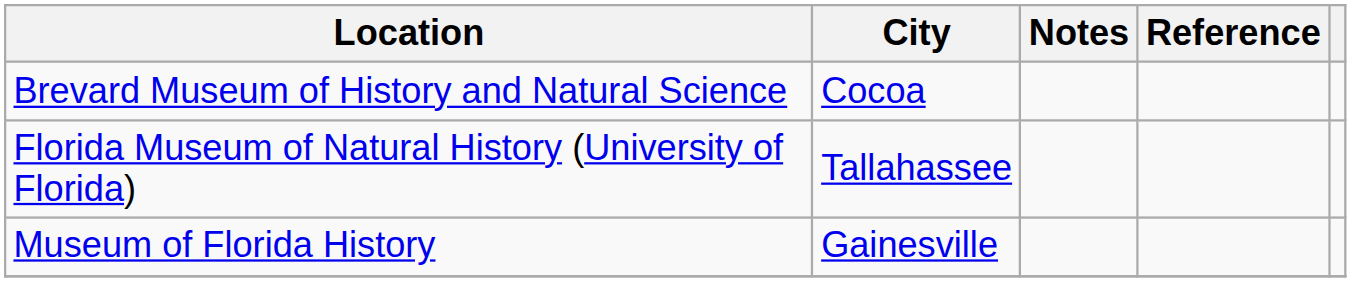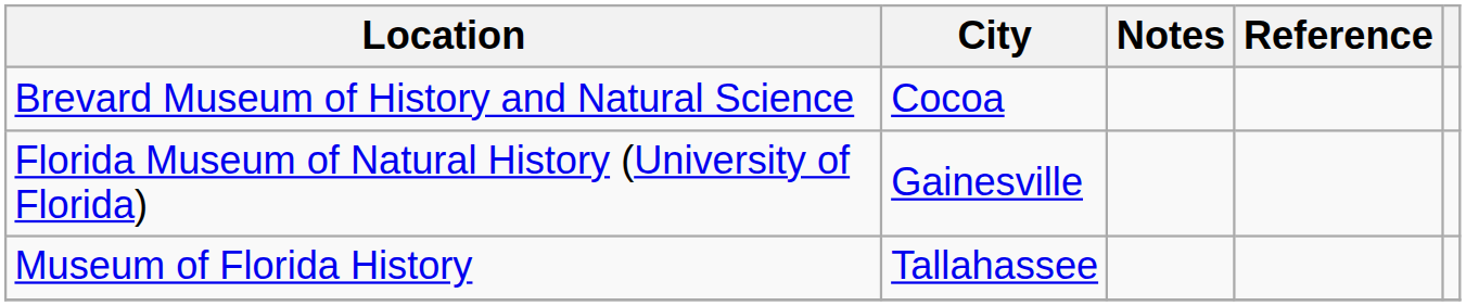 <table class="wikitable">
 <tr>
 <th Width="350">Location</th>
 <th>City</th>
 <th>Notes</th>
 <th>Reference</th>
 <th></th>
 </tr>
 <tr>
 <td><a href='#'>Brevard Museum of History and Natural Science</a></td>
 <td><a href='#'>Cocoa</a></td>
 <td></td>
 <td></td>
 <td></td>
 </tr>
 <tr>
 <td><a href='#'>Florida Museum of Natural History</a> (<a href='#'>University of Florida</a>)</td>
-<td><a href='#'>Tallahassee</a></td>
+<td><a href='#'>Gainesville</a></td>
 <td></td>
 <td></td>
 <td></td>
 </tr>
 <tr>
 <td><a href='#'>Museum of Florida History</a></td>
-<td><a href='#'>Gainesville</a></td>
+<td><a href='#'>Tallahassee</a></td>
 <td></td>
 <td></td>
 <td></td>
 </tr>
 <tr>
 </tr>
 </table>
